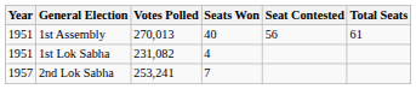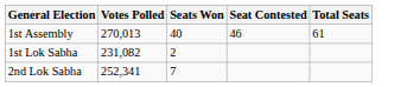 <table class="wikitable">
 <tr>
-<th>Year</th>
 <th>General Election</th>
 <th>Votes Polled</th>
 <th>Seats Won</th>
 <th>Seat Contested</th>
 <th>Total Seats</th>
 </tr>
 <tr>
-<td>1951</td>
 <td>1st Assembly</td>
 <td>270,013</td>
 <td>40</td>
-<td>56</td>
+<td>46</td>
 <td>61</td>
 </tr>
 <tr>
-<td>1951</td>
 <td>1st Lok Sabha</td>
 <td>231,082</td>
-<td>4</td>
+<td>2</td>
 <td></td>
 <td></td>
 </tr>
 <tr>
-<td>1957</td>
 <td>2nd Lok Sabha</td>
-<td>253,241</td>
+<td>252,341</td>
 <td>7</td>
 <td></td>
 <td></td>
 </tr>
 </table>
